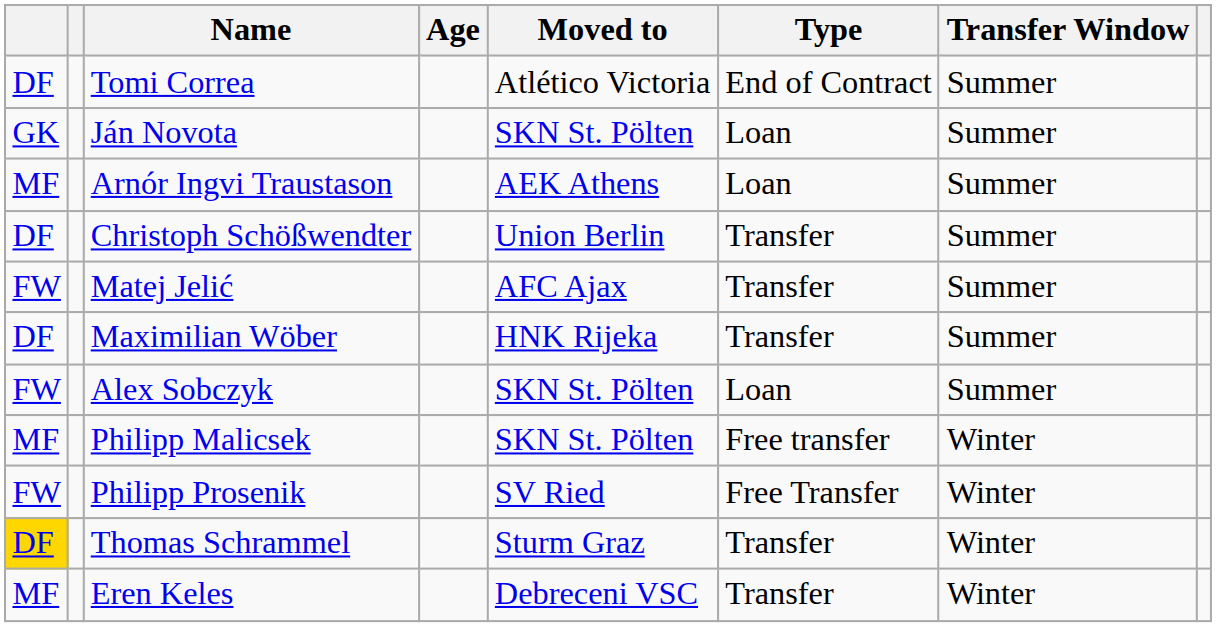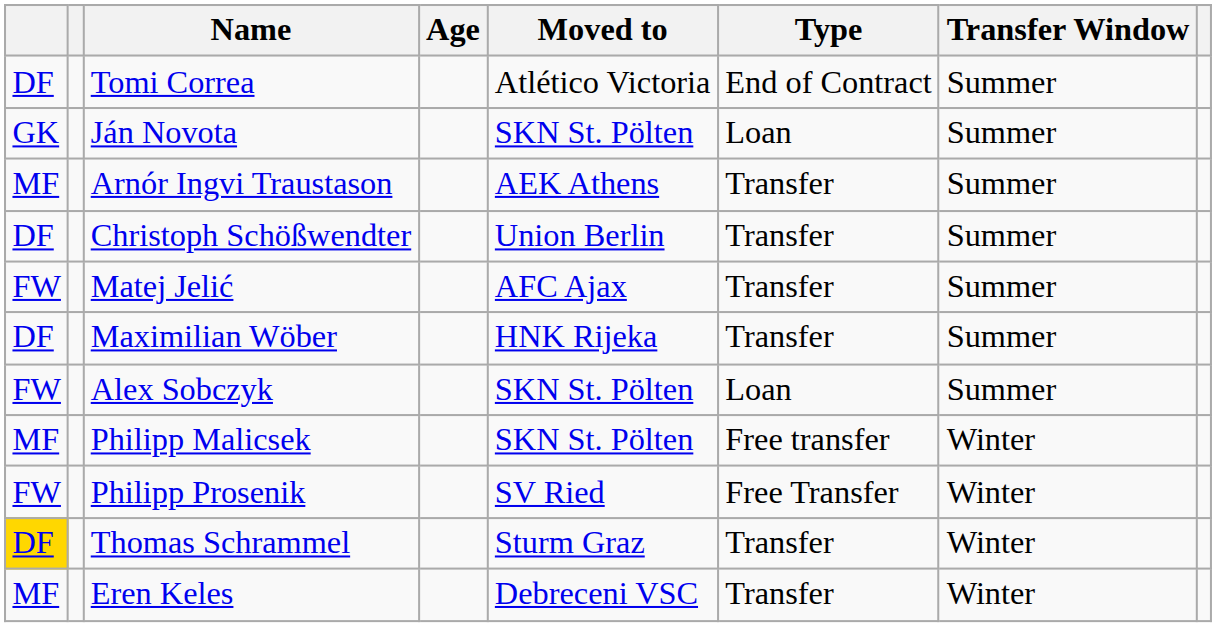 <table class="wikitable">
 <tr>
 <th></th>
 <th></th>
 <th>Name</th>
 <th>Age</th>
 <th>Moved to</th>
 <th>Type</th>
 <th>Transfer Window</th>
 <th></th>
 </tr>
 <tr>
 <td><a href='#'>DF</a></td>
 <td></td>
 <td><a href='#'>Tomi Correa</a></td>
 <td></td>
 <td> Atlético Victoria</td>
 <td>End of Contract</td>
 <td>Summer</td>
 <td></td>
 </tr>
 <tr>
 <td><a href='#'>GK</a></td>
 <td></td>
 <td><a href='#'>Ján Novota</a></td>
 <td></td>
 <td> <a href='#'>SKN St. Pölten</a></td>
 <td>Loan</td>
 <td>Summer</td>
 <td></td>
 </tr>
 <tr>
 <td><a href='#'>MF</a></td>
 <td></td>
 <td><a href='#'>Arnór Ingvi Traustason</a></td>
 <td></td>
 <td>  <a href='#'>AEK Athens</a></td>
-<td>Loan</td>
+<td>Transfer</td>
 <td>Summer</td>
 <td></td>
 </tr>
 <tr>
 <td><a href='#'>DF</a></td>
 <td></td>
 <td><a href='#'>Christoph Schößwendter</a></td>
 <td></td>
 <td>  <a href='#'>Union Berlin</a></td>
 <td>Transfer</td>
 <td>Summer</td>
 <td></td>
 </tr>
 <tr>
 <td><a href='#'>FW</a></td>
 <td></td>
 <td><a href='#'>Matej Jelić</a></td>
 <td></td>
 <td>  <a href='#'>AFC Ajax</a></td>
 <td>Transfer</td>
 <td>Summer</td>
 <td></td>
 </tr>
 <tr>
 <td><a href='#'>DF</a></td>
 <td></td>
 <td><a href='#'>Maximilian Wöber</a></td>
 <td></td>
 <td>  <a href='#'>HNK Rijeka</a></td>
 <td>Transfer</td>
 <td>Summer</td>
 <td></td>
 </tr>
 <tr>
 <td><a href='#'>FW</a></td>
 <td></td>
 <td><a href='#'>Alex Sobczyk</a></td>
 <td></td>
 <td>  <a href='#'>SKN St. Pölten</a></td>
 <td>Loan</td>
 <td>Summer</td>
 <td></td>
 </tr>
 <tr>
 <td><a href='#'>MF</a></td>
 <td></td>
 <td><a href='#'>Philipp Malicsek</a></td>
 <td></td>
 <td> <a href='#'>SKN St. Pölten</a></td>
 <td>Free transfer</td>
 <td>Winter</td>
 <td></td>
 </tr>
 <tr>
 <td><a href='#'>FW</a></td>
 <td></td>
 <td><a href='#'>Philipp Prosenik</a></td>
 <td></td>
 <td> <a href='#'>SV Ried</a></td>
 <td>Free Transfer</td>
 <td>Winter</td>
 <td></td>
 </tr>
 <tr>
 <td style="background: gold;"><a href='#'>DF</a></td>
 <td></td>
 <td><a href='#'>Thomas Schrammel</a></td>
 <td></td>
 <td> <a href='#'>Sturm Graz</a></td>
 <td>Transfer</td>
 <td>Winter</td>
 <td></td>
 </tr>
 <tr>
 <td><a href='#'>MF</a></td>
 <td></td>
 <td><a href='#'>Eren Keles</a></td>
 <td></td>
 <td> <a href='#'>Debreceni VSC</a></td>
 <td>Transfer</td>
 <td>Winter</td>
 <td></td>
 </tr>
 </table>
